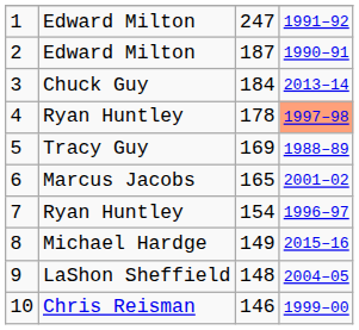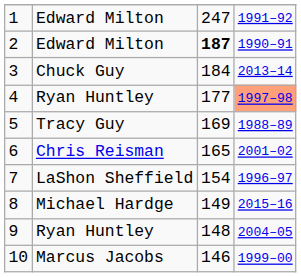 <table class="wikitable">
 <tr>
 </tr>
 <tr>
 <td>1</td>
 <td>Edward Milton</td>
 <td>247</td>
 <td style="font-size:80%;"><a href='#'>1991–92</a></td>
 </tr>
 <tr>
 <td>2</td>
 <td>Edward Milton</td>
-<td>187</td>
+<td><strong>187</strong></td>
 <td style="font-size:80%;"><a href='#'>1990–91</a></td>
 </tr>
 <tr>
 <td>3</td>
 <td>Chuck Guy</td>
 <td>184</td>
 <td style="font-size:80%;"><a href='#'>2013–14</a></td>
 </tr>
 <tr>
 <td>4</td>
 <td>Ryan Huntley</td>
-<td>178</td>
+<td>177</td>
 <td style="background: lightsalmon; font-size:80%;"><a href='#'>1997–98</a></td>
 </tr>
 <tr>
 <td>5</td>
 <td>Tracy Guy</td>
 <td>169</td>
 <td style="font-size:80%;"><a href='#'>1988–89</a></td>
 </tr>
 <tr>
 <td>6</td>
-<td>Marcus Jacobs</td>
+<td><a href='#'>Chris Reisman</a></td>
 <td>165</td>
 <td style="font-size:80%;"><a href='#'>2001–02</a></td>
 </tr>
 <tr>
 <td>7</td>
-<td>Ryan Huntley</td>
+<td>LaShon Sheffield</td>
 <td>154</td>
 <td style="font-size:80%;"><a href='#'>1996–97</a></td>
 </tr>
 <tr>
 <td>8</td>
 <td>Michael Hardge</td>
 <td>149</td>
 <td style="font-size:80%;"><a href='#'>2015–16</a></td>
 </tr>
 <tr>
 <td>9</td>
-<td>LaShon Sheffield</td>
+<td>Ryan Huntley</td>
 <td>148</td>
 <td style="font-size:80%;"><a href='#'>2004–05</a></td>
 </tr>
 <tr>
 <td>10</td>
-<td><a href='#'>Chris Reisman</a></td>
+<td>Marcus Jacobs</td>
 <td>146</td>
 <td style="font-size:80%;"><a href='#'>1999–00</a></td>
 </tr>
 </table>
